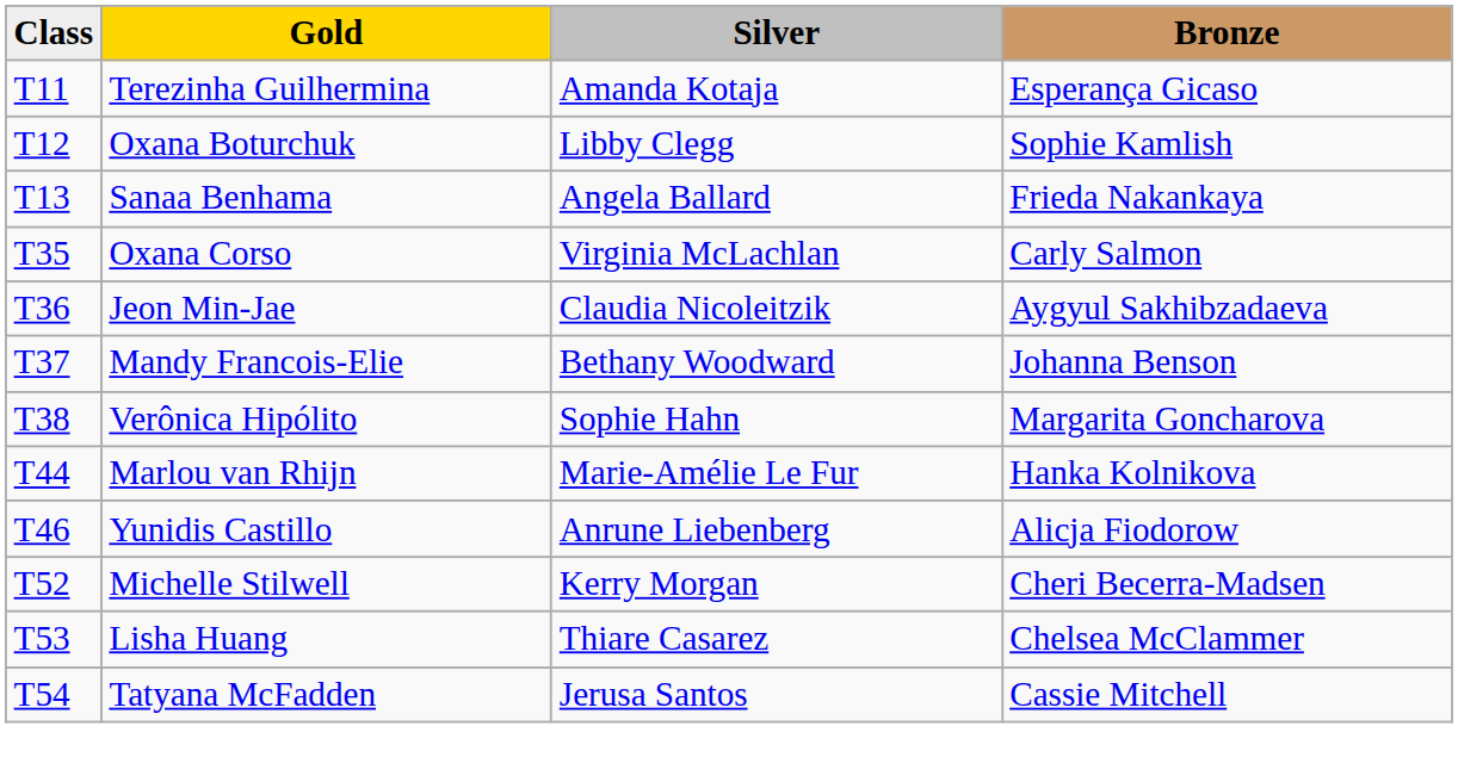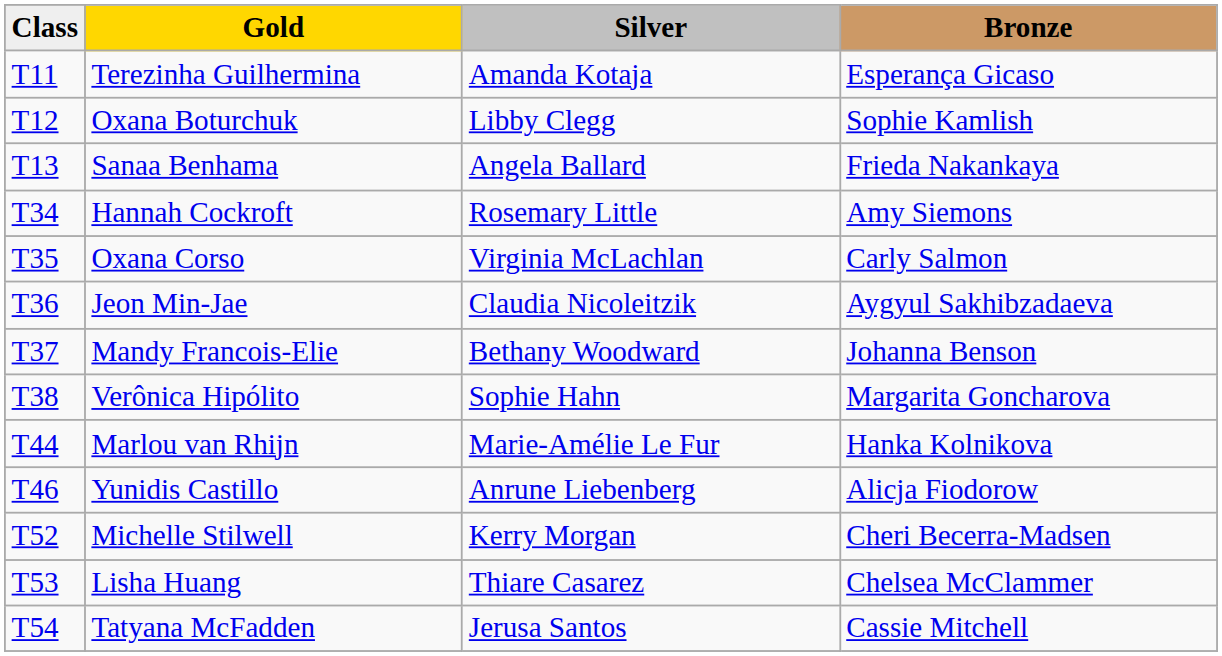 <table class="wikitable" style="text-align:left">
 <tr align="center">
 <td bgcolor=efefef><strong>Class</strong></td>
 <td width=200 bgcolor=gold><strong>Gold</strong></td>
 <td width=200 bgcolor=silver><strong>Silver</strong></td>
 <td width=200 bgcolor=CC9966><strong>Bronze</strong></td>
 </tr>
 <tr>
 <td><a href='#'>T11</a></td>
 <td><a href='#'>Terezinha Guilhermina</a><br></td>
 <td><a href='#'>Amanda Kotaja</a><br></td>
 <td><a href='#'>Esperança Gicaso</a><br></td>
 </tr>
 <tr>
 <td><a href='#'>T12</a></td>
 <td><a href='#'>Oxana Boturchuk</a><br></td>
 <td><a href='#'>Libby Clegg</a><br></td>
 <td><a href='#'>Sophie Kamlish</a><br></td>
 </tr>
 <tr>
 <td><a href='#'>T13</a></td>
 <td><a href='#'>Sanaa Benhama</a><br></td>
 <td><a href='#'>Angela Ballard</a><br></td>
 <td><a href='#'>Frieda Nakankaya</a><br></td>
+</tr>
+<tr>
+<td><a href='#'>T34</a></td>
+<td><a href='#'>Hannah Cockroft</a><br></td>
+<td><a href='#'>Rosemary Little</a><br></td>
+<td><a href='#'>Amy Siemons</a><br></td>
 </tr>
 <tr>
 <td><a href='#'>T35</a></td>
 <td><a href='#'>Oxana Corso</a><br></td>
 <td><a href='#'>Virginia McLachlan</a><br></td>
 <td><a href='#'>Carly Salmon</a><br></td>
 </tr>
 <tr>
 <td><a href='#'>T36</a></td>
 <td><a href='#'>Jeon Min-Jae</a><br></td>
 <td><a href='#'>Claudia Nicoleitzik</a><br></td>
 <td><a href='#'>Aygyul Sakhibzadaeva</a><br></td>
 </tr>
 <tr>
 <td><a href='#'>T37</a></td>
 <td><a href='#'>Mandy Francois-Elie</a><br></td>
 <td><a href='#'>Bethany Woodward</a><br></td>
 <td><a href='#'>Johanna Benson</a><br></td>
 </tr>
 <tr>
 <td><a href='#'>T38</a></td>
 <td><a href='#'>Verônica Hipólito</a><br></td>
 <td><a href='#'>Sophie Hahn</a><br></td>
 <td><a href='#'>Margarita Goncharova</a><br></td>
 </tr>
 <tr>
 <td><a href='#'>T44</a></td>
 <td><a href='#'>Marlou van Rhijn</a><br></td>
 <td><a href='#'>Marie-Amélie Le Fur</a><br></td>
 <td><a href='#'>Hanka Kolnikova</a><br></td>
 </tr>
 <tr>
 <td><a href='#'>T46</a></td>
 <td><a href='#'>Yunidis Castillo</a><br></td>
 <td><a href='#'>Anrune Liebenberg</a><br></td>
 <td><a href='#'>Alicja Fiodorow</a><br></td>
 </tr>
 <tr>
 <td><a href='#'>T52</a></td>
 <td><a href='#'>Michelle Stilwell</a><br></td>
 <td><a href='#'>Kerry Morgan</a><br></td>
 <td><a href='#'>Cheri Becerra-Madsen</a><br></td>
 </tr>
 <tr>
 <td><a href='#'>T53</a></td>
 <td><a href='#'>Lisha Huang</a><br></td>
 <td><a href='#'>Thiare Casarez</a><br></td>
 <td><a href='#'>Chelsea McClammer</a><br></td>
 </tr>
 <tr>
 <td><a href='#'>T54</a></td>
 <td><a href='#'>Tatyana McFadden</a><br></td>
 <td><a href='#'>Jerusa Santos</a><br></td>
 <td><a href='#'>Cassie Mitchell</a><br></td>
 </tr>
 </table>
